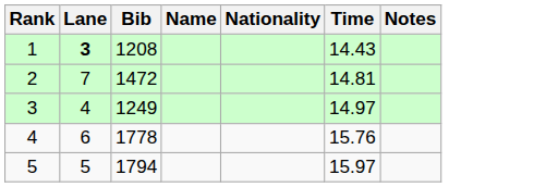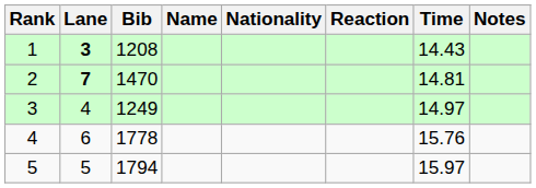 <table class="wikitable sortable" style="text-align:center">
 <tr>
 <th>Rank</th>
 <th>Lane</th>
 <th>Bib</th>
 <th>Name</th>
 <th>Nationality</th>
+<th>Reaction</th>
 <th>Time</th>
 <th>Notes</th>
 </tr>
 <tr bgcolor=ccffcc>
 <td>1</td>
 <td><strong>3</strong></td>
 <td>1208</td>
 <td align=left></td>
 <td align=left></td>
+<td></td>
 <td>14.43</td>
 <td><strong></strong></td>
 </tr>
 <tr bgcolor=ccffcc>
 <td>2</td>
-<td>7</td>
-<td>1472</td>
+<td><strong>7</strong></td>
+<td>1470</td>
 <td align=left></td>
 <td align=left></td>
+<td></td>
 <td>14.81</td>
 <td><strong></strong></td>
 </tr>
 <tr bgcolor=ccffcc>
 <td>3</td>
 <td>4</td>
 <td>1249</td>
 <td align=left></td>
 <td align=left></td>
+<td></td>
 <td>14.97</td>
 <td><strong></strong></td>
 </tr>
 <tr>
 <td>4</td>
 <td>6</td>
 <td>1778</td>
 <td align=left></td>
 <td align=left></td>
+<td></td>
 <td>15.76</td>
 <td></td>
 </tr>
 <tr>
 <td>5</td>
 <td>5</td>
 <td>1794</td>
 <td align=left></td>
 <td align=left></td>
+<td></td>
 <td>15.97</td>
 <td></td>
 </tr>
 </table>
